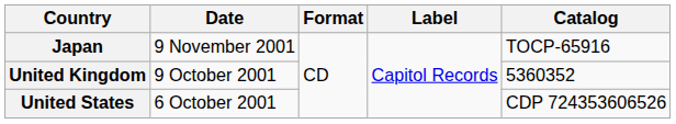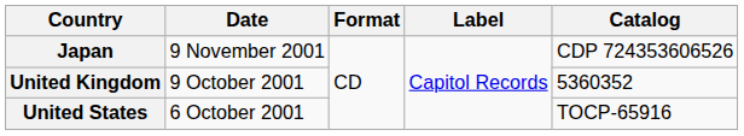 <table class="wikitable plainrowheaders">
 <tr>
 <th scope="col">Country</th>
 <th scope="col">Date</th>
 <th scope="col">Format</th>
 <th scope="col">Label</th>
 <th scope="col">Catalog</th>
 </tr>
 <tr>
 <th scope="row">Japan</th>
 <td>9 November 2001</td>
 <td rowspan="3">CD</td>
 <td rowspan="3"><a href='#'>Capitol Records</a></td>
-<td>TOCP-65916</td>
+<td>CDP 724353606526</td>
 </tr>
 <tr>
 <th scope="row">United Kingdom</th>
 <td>9 October 2001</td>
 <td>5360352</td>
 </tr>
 <tr>
 <th scope="row">United States</th>
 <td>6 October 2001</td>
-<td>CDP 724353606526</td>
+<td>TOCP-65916</td>
 </tr>
 </table>
